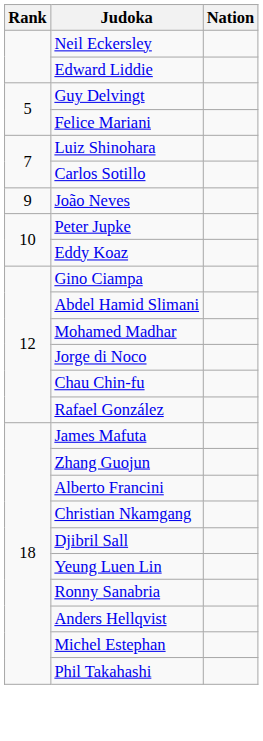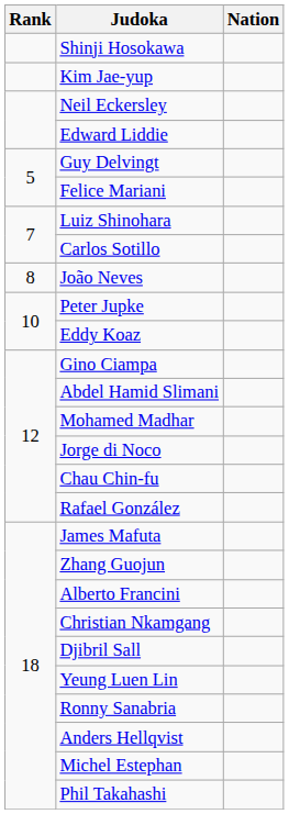 <table class="wikitable sortable" style="text-align:center">
 <tr>
 <th>Rank</th>
 <th>Judoka</th>
 <th>Nation</th>
+</tr>
+<tr>
+<td></td>
+<td align="left"><a href='#'>Shinji Hosokawa</a></td>
+<td align="left"></td>
+</tr>
+<tr>
+<td></td>
+<td align="left"><a href='#'>Kim Jae-yup</a></td>
+<td align="left"></td>
 </tr>
 <tr>
 <td rowspan=2></td>
 <td align="left"><a href='#'>Neil Eckersley</a></td>
 <td align="left"></td>
 </tr>
 <tr>
 <td align="left"><a href='#'>Edward Liddie</a></td>
 <td align="left"></td>
 </tr>
 <tr>
 <td rowspan=2>5</td>
 <td align="left"><a href='#'>Guy Delvingt</a></td>
 <td align="left"></td>
 </tr>
 <tr>
 <td align="left"><a href='#'>Felice Mariani</a></td>
 <td align="left"></td>
 </tr>
 <tr>
 <td rowspan=2>7</td>
 <td align="left"><a href='#'>Luiz Shinohara</a></td>
 <td align="left"></td>
 </tr>
 <tr>
 <td align="left"><a href='#'>Carlos Sotillo</a></td>
 <td align="left"></td>
 </tr>
 <tr>
-<td>9</td>
+<td>8</td>
 <td align="left"><a href='#'>João Neves</a></td>
 <td align="left"></td>
 </tr>
 <tr>
 <td rowspan=2>10</td>
 <td align="left"><a href='#'>Peter Jupke</a></td>
 <td align="left"></td>
 </tr>
 <tr>
 <td align="left"><a href='#'>Eddy Koaz</a></td>
 <td align="left"></td>
 </tr>
 <tr>
 <td rowspan=6>12</td>
 <td align="left"><a href='#'>Gino Ciampa</a></td>
 <td align="left"></td>
 </tr>
 <tr>
 <td align="left"><a href='#'>Abdel Hamid Slimani</a></td>
 <td align="left"></td>
 </tr>
 <tr>
 <td align="left"><a href='#'>Mohamed Madhar</a></td>
 <td align="left"></td>
 </tr>
 <tr>
 <td align="left"><a href='#'>Jorge di Noco</a></td>
 <td align="left"></td>
 </tr>
 <tr>
 <td align="left"><a href='#'>Chau Chin-fu</a></td>
 <td align="left"></td>
 </tr>
 <tr>
 <td align="left"><a href='#'>Rafael González</a></td>
 <td align="left"></td>
 </tr>
 <tr>
 <td rowspan=10>18</td>
 <td align="left"><a href='#'>James Mafuta</a></td>
 <td align="left"></td>
 </tr>
 <tr>
 <td align="left"><a href='#'>Zhang Guojun</a></td>
 <td align="left"></td>
 </tr>
 <tr>
 <td align="left"><a href='#'>Alberto Francini</a></td>
 <td align="left"></td>
 </tr>
 <tr>
 <td align="left"><a href='#'>Christian Nkamgang</a></td>
 <td align="left"></td>
 </tr>
 <tr>
 <td align="left"><a href='#'>Djibril Sall</a></td>
 <td align="left"></td>
 </tr>
 <tr>
 <td align="left"><a href='#'>Yeung Luen Lin</a></td>
 <td align="left"></td>
 </tr>
 <tr>
 <td align="left"><a href='#'>Ronny Sanabria</a></td>
 <td align="left"></td>
 </tr>
 <tr>
 <td align="left"><a href='#'>Anders Hellqvist</a></td>
 <td align="left"></td>
 </tr>
 <tr>
 <td align="left"><a href='#'>Michel Estephan</a></td>
 <td align="left"></td>
 </tr>
 <tr>
 <td align="left"><a href='#'>Phil Takahashi</a></td>
 <td align="left"></td>
 </tr>
 </table>
